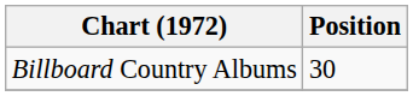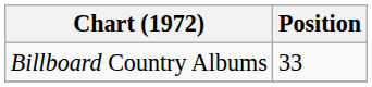 <table class="wikitable">
 <tr>
 <th>Chart (1972)</th>
 <th>Position</th>
 </tr>
 <tr>
 <td><em>Billboard</em> Country Albums</td>
-<td>30</td>
+<td>33</td>
 </tr>
 <tr>
 </tr>
 </table>
